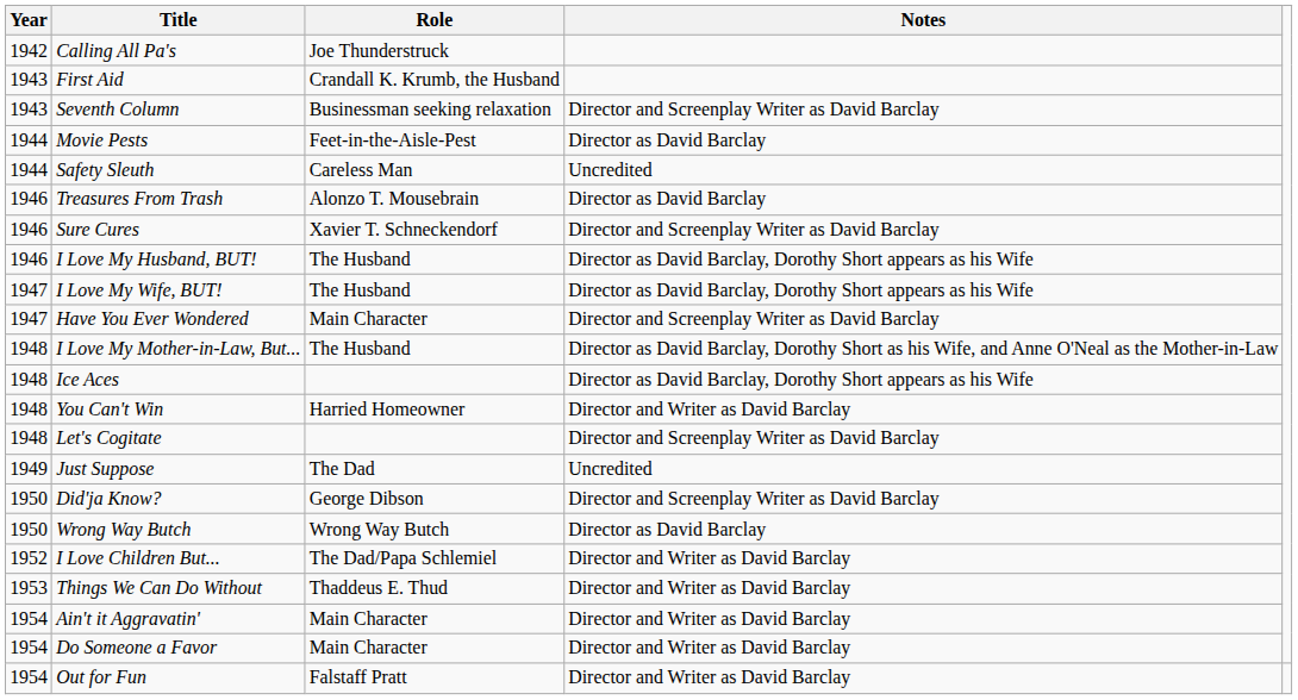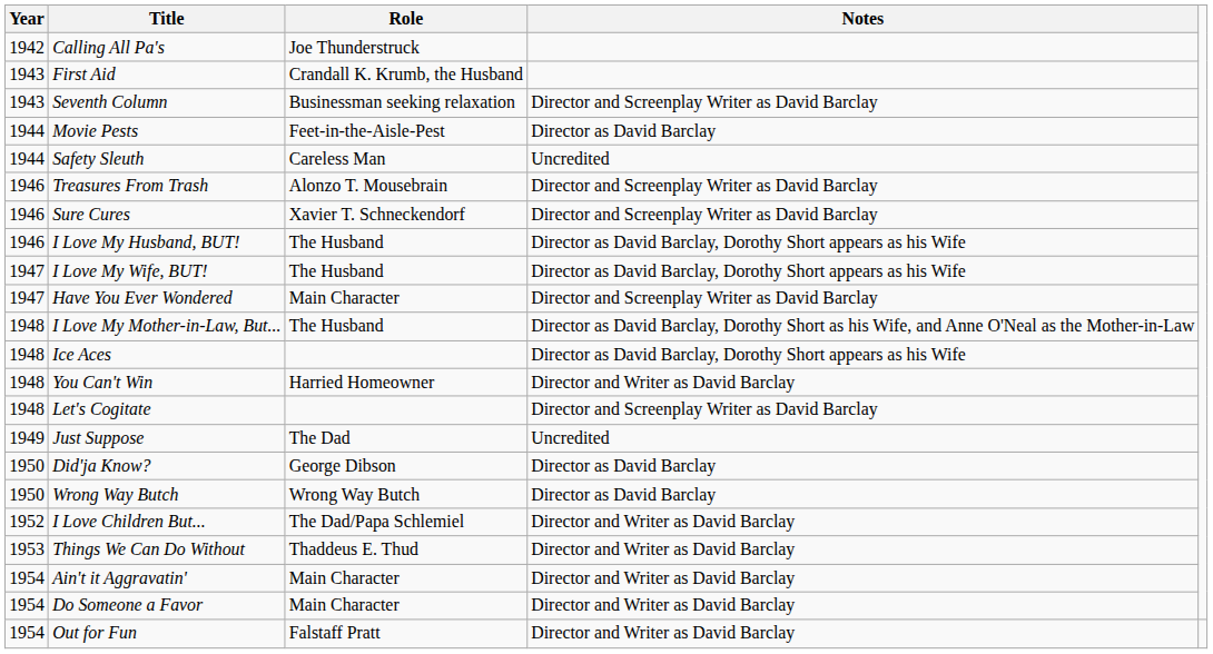 <table class="wikitable sortable">
 <tr>
 <th>Year</th>
 <th>Title</th>
 <th>Role</th>
 <th class="unsortable">Notes</th>
 </tr>
 <tr>
 <td>1942</td>
 <td><em>Calling All Pa's</em></td>
 <td>Joe Thunderstruck</td>
 <td></td>
 </tr>
 <tr>
 <td>1943</td>
 <td><em>First Aid </em></td>
 <td>Crandall K. Krumb, the Husband</td>
 <td></td>
 </tr>
 <tr>
 <td>1943</td>
 <td><em>Seventh Column</em></td>
 <td>Businessman seeking relaxation</td>
 <td>Director and Screenplay Writer as David Barclay</td>
 </tr>
 <tr>
 <td>1944</td>
 <td><em>Movie Pests</em></td>
 <td>Feet-in-the-Aisle-Pest</td>
 <td>Director as David Barclay</td>
 </tr>
 <tr>
 <td>1944</td>
 <td><em>Safety Sleuth</em></td>
 <td>Careless Man</td>
 <td>Uncredited</td>
 </tr>
 <tr>
 <td>1946</td>
 <td><em>Treasures From Trash</em></td>
 <td>Alonzo T. Mousebrain</td>
-<td>Director as David Barclay</td>
+<td>Director and Screenplay Writer as David Barclay</td>
 </tr>
 <tr>
 <td>1946</td>
 <td><em>Sure Cures</em></td>
 <td>Xavier T. Schneckendorf</td>
 <td>Director and Screenplay Writer as David Barclay</td>
 </tr>
 <tr>
 <td>1946</td>
 <td><em>I Love My Husband, BUT!</em></td>
 <td>The Husband</td>
 <td>Director as David Barclay, Dorothy Short appears as his Wife</td>
 </tr>
 <tr>
 <td>1947</td>
 <td><em>I Love My Wife, BUT!</em></td>
 <td>The Husband</td>
 <td>Director as David Barclay, Dorothy Short appears as his Wife</td>
 </tr>
 <tr>
 <td>1947</td>
 <td><em>Have You Ever Wondered</em></td>
 <td>Main Character</td>
 <td>Director and Screenplay Writer as David Barclay</td>
 </tr>
 <tr>
 <td>1948</td>
 <td><em>I Love My Mother-in-Law, But...</em></td>
 <td>The Husband</td>
 <td>Director as David Barclay, Dorothy Short as his Wife, and Anne O'Neal as the Mother-in-Law</td>
 </tr>
 <tr>
 <td>1948</td>
 <td><em>Ice Aces</em></td>
 <td></td>
 <td>Director as David Barclay, Dorothy Short appears as his Wife</td>
 </tr>
 <tr>
 <td>1948</td>
 <td><em>You Can't Win</em></td>
 <td>Harried Homeowner</td>
 <td>Director and Writer as David Barclay</td>
 </tr>
 <tr>
 <td>1948</td>
 <td><em>Let's Cogitate</em></td>
 <td></td>
 <td>Director and Screenplay Writer as David Barclay</td>
 </tr>
 <tr>
 <td>1949</td>
 <td><em>Just Suppose </em></td>
 <td>The Dad</td>
 <td>Uncredited</td>
 </tr>
 <tr>
 <td>1950</td>
 <td><em>Did'ja Know?</em></td>
 <td>George Dibson</td>
-<td>Director and Screenplay Writer as David Barclay</td>
+<td>Director as David Barclay</td>
 </tr>
 <tr>
 <td>1950</td>
 <td><em>Wrong Way Butch</em></td>
 <td>Wrong Way Butch</td>
 <td>Director as David Barclay</td>
 </tr>
 <tr>
 <td>1952</td>
 <td><em>I Love Children But... </em></td>
 <td>The Dad/Papa Schlemiel</td>
 <td>Director and Writer as David Barclay</td>
 </tr>
 <tr>
 <td>1953</td>
 <td><em>Things We Can Do Without</em></td>
 <td>Thaddeus E. Thud</td>
 <td>Director and Writer as David Barclay</td>
 </tr>
 <tr>
 <td>1954</td>
 <td><em>Ain't it Aggravatin' </em></td>
 <td>Main Character</td>
 <td>Director and Writer as David Barclay</td>
 </tr>
 <tr>
 <td>1954</td>
 <td><em>Do Someone a Favor </em></td>
 <td>Main Character</td>
 <td>Director and Writer as David Barclay</td>
 </tr>
 <tr>
 <td>1954</td>
 <td><em>Out for Fun</em></td>
 <td>Falstaff Pratt</td>
 <td>Director and Writer as David Barclay</td>
 <td></td>
 </tr>
 </table>
